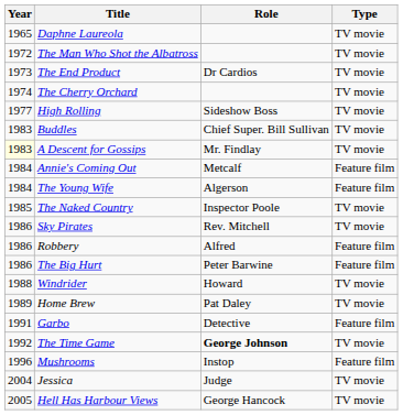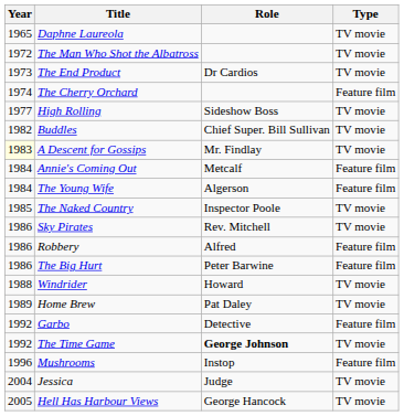 <table class="wikitable">
 <tr>
 <th>Year</th>
 <th>Title</th>
 <th>Role</th>
 <th>Type</th>
 </tr>
 <tr>
 <td>1965</td>
 <td><em><a href='#'>Daphne Laureola</a></em></td>
 <td></td>
 <td>TV movie</td>
 </tr>
 <tr>
 <td>1972</td>
 <td><em><a href='#'>The Man Who Shot the Albatross</a></em></td>
 <td></td>
 <td>TV movie</td>
 </tr>
 <tr>
 <td>1973</td>
 <td><em><a href='#'>The End Product</a></em></td>
 <td>Dr Cardios</td>
 <td>TV movie</td>
 </tr>
 <tr>
 <td>1974</td>
 <td><em><a href='#'>The Cherry Orchard</a></em></td>
 <td></td>
-<td>TV movie</td>
+<td>Feature film</td>
 </tr>
 <tr>
 <td>1977</td>
 <td><em><a href='#'>High Rolling</a></em></td>
 <td>Sideshow Boss</td>
 <td>TV movie</td>
 </tr>
 <tr>
-<td>1983</td>
+<td>1982</td>
 <td><em><a href='#'>Buddles</a></em></td>
 <td>Chief Super. Bill Sullivan</td>
 <td>TV movie</td>
 </tr>
 <tr>
 <td style="background: lightyellow;">1983</td>
 <td><em><a href='#'>A Descent for Gossips</a></em></td>
 <td>Mr. Findlay</td>
 <td>TV movie</td>
 </tr>
 <tr>
 <td>1984</td>
 <td><em><a href='#'>Annie's Coming Out</a></em></td>
 <td>Metcalf</td>
 <td>Feature film</td>
 </tr>
 <tr>
 <td>1984</td>
 <td><em><a href='#'>The Young Wife</a></em></td>
 <td>Algerson</td>
 <td>Feature film</td>
 </tr>
 <tr>
 <td>1985</td>
 <td><em><a href='#'>The Naked Country</a></em></td>
 <td>Inspector Poole</td>
 <td>TV movie</td>
 </tr>
 <tr>
 <td>1986</td>
 <td><em><a href='#'>Sky Pirates</a></em></td>
 <td>Rev. Mitchell</td>
 <td>TV movie</td>
 </tr>
 <tr>
 <td>1986</td>
 <td><em>Robbery</em></td>
 <td>Alfred</td>
 <td>Feature film</td>
 </tr>
 <tr>
 <td>1986</td>
 <td><em><a href='#'>The Big Hurt</a></em></td>
 <td>Peter Barwine</td>
 <td>Feature film</td>
 </tr>
 <tr>
 <td>1988</td>
 <td><em><a href='#'>Windrider</a></em></td>
 <td>Howard</td>
 <td>TV movie</td>
 </tr>
 <tr>
 <td>1989</td>
 <td><em>Home Brew</em></td>
 <td>Pat Daley</td>
 <td>TV movie</td>
 </tr>
 <tr>
-<td>1991</td>
+<td>1992</td>
 <td><em><a href='#'>Garbo</a></em></td>
 <td>Detective</td>
 <td>Feature film</td>
 </tr>
 <tr>
 <td>1992</td>
 <td><em><a href='#'>The Time Game</a></em></td>
 <td><strong>George Johnson</strong></td>
 <td>TV movie</td>
 </tr>
 <tr>
 <td>1996</td>
 <td><em><a href='#'>Mushrooms</a></em></td>
 <td>Instop</td>
 <td>Feature film</td>
 </tr>
 <tr>
 <td>2004</td>
 <td><em>Jessica</em></td>
 <td>Judge</td>
 <td>TV movie</td>
 </tr>
 <tr>
 <td>2005</td>
 <td><em><a href='#'>Hell Has Harbour Views</a></em></td>
 <td>George Hancock</td>
 <td>TV movie</td>
 </tr>
 </table>
